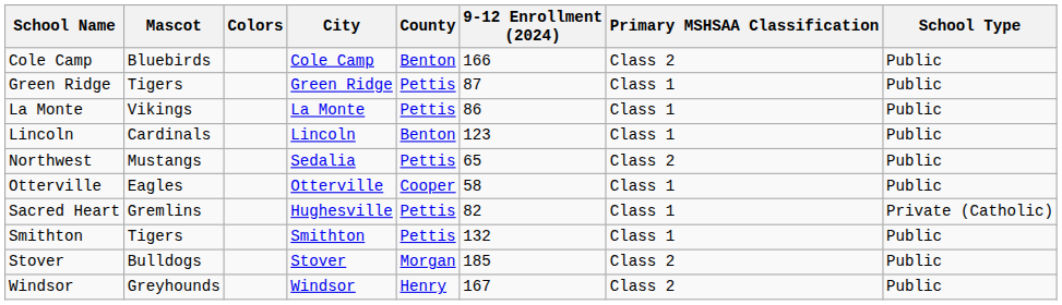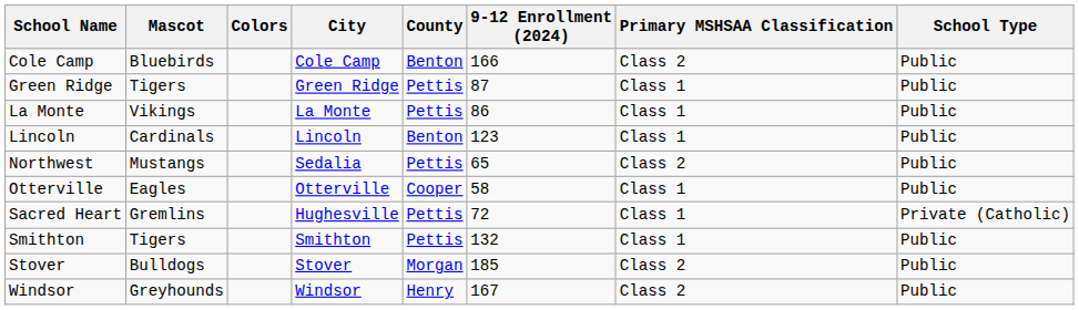 <table class="wikitable">
 <tr>
 <th>School Name</th>
 <th>Mascot</th>
 <th>Colors</th>
 <th>City</th>
 <th>County</th>
 <th>9-12 Enrollment<br>(2024)</th>
 <th>Primary MSHSAA  Classification</th>
 <th>School Type</th>
 </tr>
 <tr>
 <td>Cole Camp</td>
 <td>Bluebirds</td>
 <td></td>
 <td><a href='#'>Cole Camp</a></td>
 <td><a href='#'>Benton</a></td>
 <td>166</td>
 <td>Class 2</td>
 <td>Public</td>
 </tr>
 <tr>
 <td>Green Ridge</td>
 <td>Tigers</td>
 <td></td>
 <td><a href='#'>Green Ridge</a></td>
 <td><a href='#'>Pettis</a></td>
 <td>87</td>
 <td>Class 1</td>
 <td>Public</td>
 </tr>
 <tr>
 <td>La Monte</td>
 <td>Vikings</td>
 <td></td>
 <td><a href='#'>La Monte</a></td>
 <td><a href='#'>Pettis</a></td>
 <td>86</td>
 <td>Class 1</td>
 <td>Public</td>
 </tr>
 <tr>
 <td>Lincoln</td>
 <td>Cardinals</td>
 <td></td>
 <td><a href='#'>Lincoln</a></td>
 <td><a href='#'>Benton</a></td>
 <td>123</td>
 <td>Class 1</td>
 <td>Public</td>
 </tr>
 <tr>
 <td>Northwest</td>
 <td>Mustangs</td>
 <td></td>
 <td><a href='#'>Sedalia</a></td>
 <td><a href='#'>Pettis</a></td>
 <td>65</td>
 <td>Class 2</td>
 <td>Public</td>
 </tr>
 <tr>
 <td>Otterville</td>
 <td>Eagles</td>
 <td></td>
 <td><a href='#'>Otterville</a></td>
 <td><a href='#'>Cooper</a></td>
 <td>58</td>
 <td>Class 1</td>
 <td>Public</td>
 </tr>
 <tr>
 <td>Sacred Heart</td>
 <td>Gremlins</td>
 <td></td>
 <td><a href='#'>Hughesville</a></td>
 <td><a href='#'>Pettis</a></td>
-<td>82</td>
+<td>72</td>
 <td>Class 1</td>
 <td>Private (Catholic)</td>
 </tr>
 <tr>
 <td>Smithton</td>
 <td>Tigers</td>
 <td></td>
 <td><a href='#'>Smithton</a></td>
 <td><a href='#'>Pettis</a></td>
 <td>132</td>
 <td>Class 1</td>
 <td>Public</td>
 </tr>
 <tr>
 <td>Stover</td>
 <td>Bulldogs</td>
 <td></td>
 <td><a href='#'>Stover</a></td>
 <td><a href='#'>Morgan</a></td>
 <td>185</td>
 <td>Class 2</td>
 <td>Public</td>
 </tr>
 <tr>
 <td>Windsor</td>
 <td>Greyhounds</td>
 <td></td>
 <td><a href='#'>Windsor</a></td>
 <td><a href='#'>Henry</a></td>
 <td>167</td>
 <td>Class 2</td>
 <td>Public</td>
 </tr>
 </table>
